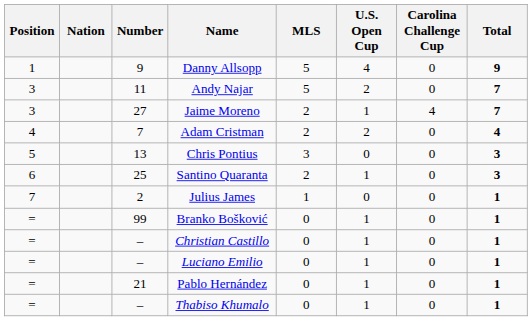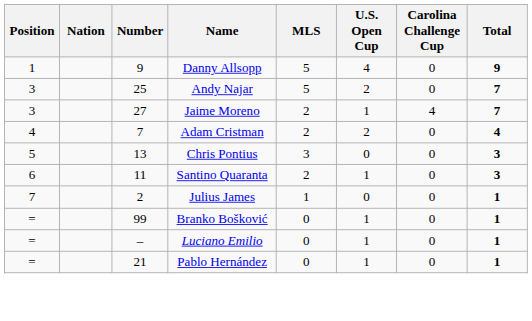 <table class="wikitable" style="font-size: 95%; text-align: center;">
 <tr>
 <th width=60>Position</th>
 <th width=60>Nation</th>
 <th width=60>Number</th>
 <th width=150>Name</th>
 <th width=80>MLS</th>
 <th width=80>U.S. Open Cup</th>
 <th width=80>Carolina Challenge Cup</th>
 <th width=80>Total</th>
 </tr>
 <tr>
 <td>1</td>
 <td></td>
 <td>9</td>
 <td><a href='#'>Danny Allsopp</a></td>
 <td>5</td>
 <td>4</td>
 <td>0</td>
 <td><strong>9</strong></td>
 </tr>
 <tr>
 <td>3</td>
 <td></td>
-<td>11</td>
+<td>25</td>
 <td><a href='#'>Andy Najar</a></td>
 <td>5</td>
 <td>2</td>
 <td>0</td>
 <td><strong>7</strong></td>
 </tr>
 <tr>
 <td>3</td>
 <td></td>
 <td>27</td>
 <td><a href='#'>Jaime Moreno</a></td>
 <td>2</td>
 <td>1</td>
 <td>4</td>
 <td><strong>7</strong></td>
 </tr>
 <tr>
 <td>4</td>
 <td></td>
 <td>7</td>
 <td><a href='#'>Adam Cristman</a></td>
 <td>2</td>
 <td>2</td>
 <td>0</td>
 <td><strong>4</strong></td>
 </tr>
 <tr>
 <td>5</td>
 <td></td>
 <td>13</td>
 <td><a href='#'>Chris Pontius</a></td>
 <td>3</td>
 <td>0</td>
 <td>0</td>
 <td><strong>3</strong></td>
 </tr>
 <tr>
 <td>6</td>
 <td></td>
-<td>25</td>
+<td>11</td>
 <td><a href='#'>Santino Quaranta</a></td>
 <td>2</td>
 <td>1</td>
 <td>0</td>
 <td><strong>3</strong></td>
 </tr>
 <tr>
 <td>7</td>
 <td></td>
 <td>2</td>
 <td><a href='#'>Julius James</a></td>
 <td>1</td>
 <td>0</td>
 <td>0</td>
 <td><strong>1</strong></td>
 </tr>
 <tr>
 <td>=</td>
 <td></td>
 <td>99</td>
 <td><a href='#'>Branko Bošković</a></td>
 <td>0</td>
 <td>1</td>
 <td>0</td>
 <td><strong>1</strong></td>
 </tr>
 <tr>
 <td>=</td>
 <td></td>
 <td>–</td>
-<td><em><a href='#'>Christian Castillo</a></em></td>
-<td>0</td>
-<td>1</td>
-<td>0</td>
-<td><strong>1</strong></td>
-</tr>
-<tr>
-<td>=</td>
-<td></td>
-<td>–</td>
 <td><em><a href='#'>Luciano Emilio</a></em></td>
 <td>0</td>
 <td>1</td>
 <td>0</td>
 <td><strong>1</strong></td>
 </tr>
 <tr>
 <td>=</td>
 <td></td>
 <td>21</td>
 <td><a href='#'>Pablo Hernández</a></td>
 <td>0</td>
 <td>1</td>
 <td>0</td>
 <td><strong>1</strong></td>
 </tr>
-<tr>
-<td>=</td>
-<td></td>
-<td>–</td>
-<td><em><a href='#'>Thabiso Khumalo</a></em></td>
-<td>0</td>
-<td>1</td>
-<td>0</td>
-<td><strong>1</strong></td>
-</tr>
 </table>
